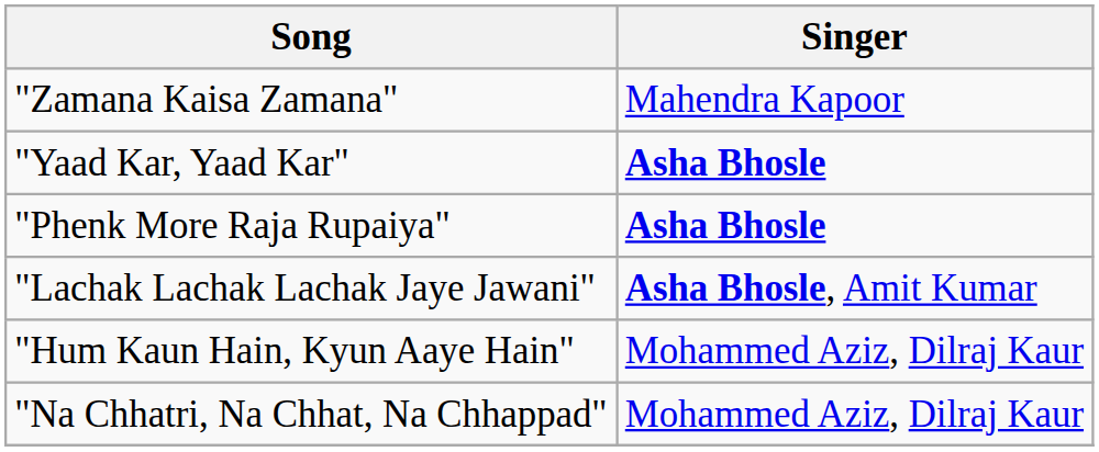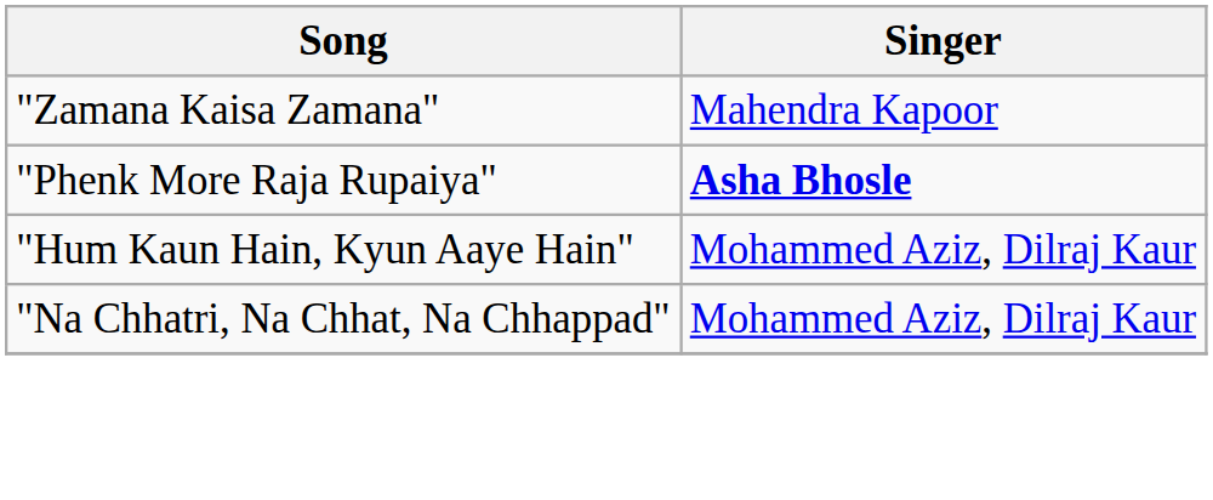 <table class="wikitable" style="font-size:95%;">
 <tr>
 <th>Song</th>
 <th>Singer</th>
 </tr>
 <tr>
 <td>"Zamana Kaisa Zamana"</td>
 <td><a href='#'>Mahendra Kapoor</a></td>
 </tr>
 <tr>
-<td>"Yaad Kar, Yaad Kar"</td>
-<td><strong><a href='#'>Asha Bhosle</a></strong></td>
-</tr>
-<tr>
 <td>"Phenk More Raja Rupaiya"</td>
 <td><strong><a href='#'>Asha Bhosle</a></strong></td>
-</tr>
-<tr>
-<td>"Lachak Lachak Lachak Jaye Jawani"</td>
-<td><strong><a href='#'>Asha Bhosle</a></strong>, <a href='#'>Amit Kumar</a></td>
 </tr>
 <tr>
 <td>"Hum Kaun Hain, Kyun Aaye Hain"</td>
 <td><a href='#'>Mohammed Aziz</a>, <a href='#'>Dilraj Kaur</a></td>
 </tr>
 <tr>
 <td>"Na Chhatri, Na Chhat, Na Chhappad"</td>
 <td><a href='#'>Mohammed Aziz</a>, <a href='#'>Dilraj Kaur</a></td>
 </tr>
 <tr>
 </tr>
 </table>
